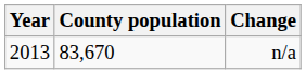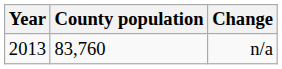 <table class="wikitable">
 <tr>
 <th>Year</th>
 <th>County population</th>
 <th>Change</th>
 </tr>
 <tr>
 <td>2013</td>
-<td>83,670</td>
+<td>83,760</td>
 <td align="right">n/a</td>
 </tr>
 </table>
